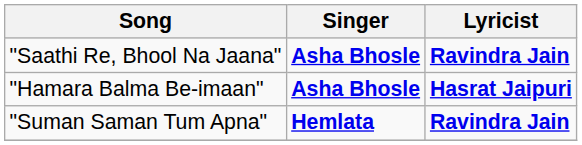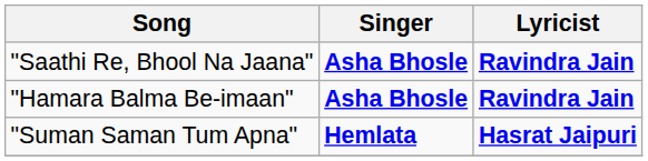 <table class="wikitable">
 <tr>
 <th>Song</th>
 <th>Singer</th>
 <th>Lyricist</th>
 </tr>
 <tr>
 <td>"Saathi Re, Bhool Na Jaana"</td>
 <td><strong><a href='#'>Asha Bhosle</a></strong></td>
 <td><strong><a href='#'>Ravindra Jain</a></strong></td>
 </tr>
 <tr>
 <td>"Hamara Balma Be-imaan"</td>
 <td><strong><a href='#'>Asha Bhosle</a></strong></td>
-<td><strong><a href='#'>Hasrat Jaipuri</a></strong></td>
+<td><strong><a href='#'>Ravindra Jain</a></strong></td>
 </tr>
 <tr>
 <td>"Suman Saman Tum Apna"</td>
 <td><strong><a href='#'>Hemlata</a></strong></td>
-<td><strong><a href='#'>Ravindra Jain</a></strong></td>
+<td><strong><a href='#'>Hasrat Jaipuri</a></strong></td>
 </tr>
 <tr>
 </tr>
 </table>
